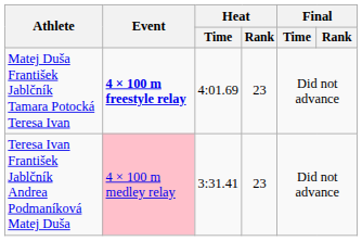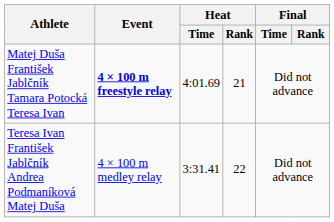 <table class="wikitable" style="text-align:center; font-size:90%; width:30%;">
 <tr>
 <th rowspan="2">Athlete</th>
 <th rowspan="2">Event</th>
 <th colspan="2">Heat</th>
 <th colspan="2">Final</th>
 </tr>
 <tr style="font-size:95%">
 <th>Time</th>
 <th>Rank</th>
 <th>Time</th>
 <th>Rank</th>
 </tr>
 <tr>
 <td align=left><a href='#'>Matej Duša</a>  <br><a href='#'>František Jablčník</a><br><a href='#'>Tamara Potocká</a> <br><a href='#'>Teresa Ivan</a></td>
 <td align=left><strong><a href='#'>4 × 100 m freestyle relay</a></strong></td>
 <td>4:01.69</td>
-<td>23</td>
+<td>21</td>
 <td colspan=2>Did not advance</td>
 </tr>
 <tr>
 <td align=left><a href='#'>Teresa Ivan</a> <br><a href='#'>František Jablčník</a>  <br><a href='#'>Andrea Podmaníková</a> <br><a href='#'>Matej Duša</a></td>
-<td align=left style="background: pink;"><a href='#'>4 × 100 m medley relay</a></td>
+<td align=left><a href='#'>4 × 100 m medley relay</a></td>
 <td>3:31.41</td>
-<td>23</td>
+<td>22</td>
 <td colspan="2">Did not advance</td>
 </tr>
 </table>
